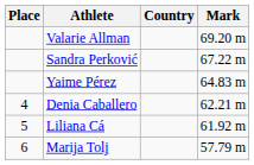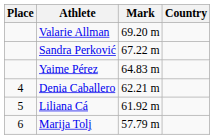 <table class="wikitable">
 <tr>
 <th>Place</th>
 <th>Athlete</th>
+<th>Mark</th>
 <th>Country</th>
-<th>Mark</th>
 </tr>
 <tr>
 <td align=center></td>
 <td><a href='#'>Valarie Allman</a></td>
+<td>69.20 m</td>
 <td></td>
-<td>69.20 m</td>
 </tr>
 <tr>
 <td align=center></td>
 <td><a href='#'>Sandra Perković</a></td>
+<td>67.22 m</td>
 <td></td>
-<td>67.22 m</td>
 </tr>
 <tr>
 <td align=center></td>
 <td><a href='#'>Yaime Pérez</a></td>
+<td>64.83 m</td>
 <td></td>
-<td>64.83 m</td>
 </tr>
 <tr>
 <td align=center>4</td>
 <td><a href='#'>Denia Caballero</a></td>
+<td>62.21 m</td>
 <td></td>
-<td>62.21 m</td>
 </tr>
 <tr>
 <td align=center>5</td>
 <td><a href='#'>Liliana Cá</a></td>
+<td>61.92 m</td>
 <td></td>
-<td>61.92 m</td>
 </tr>
 <tr>
 <td align=center>6</td>
 <td><a href='#'>Marija Tolj</a></td>
+<td>57.79 m</td>
 <td></td>
-<td>57.79 m</td>
 </tr>
 </table>
